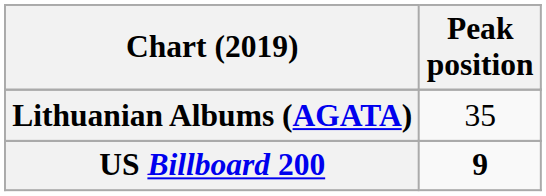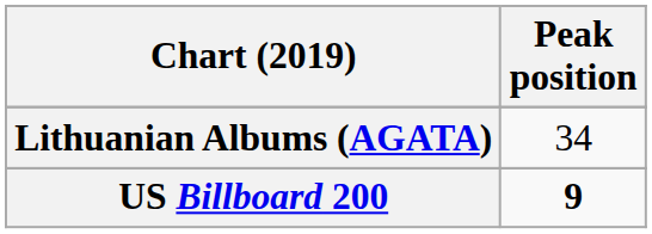 <table class="wikitable sortable plainrowheaders" style="text-align:center">
 <tr>
 <th scope="col">Chart (2019)</th>
 <th scope="col">Peak<br> position</th>
 </tr>
 <tr>
 </tr>
 <tr>
 </tr>
 <tr>
 </tr>
 <tr>
 </tr>
 <tr>
 </tr>
 <tr>
 <th scope="row">Lithuanian Albums (<a href='#'>AGATA</a>)</th>
-<td>35</td>
+<td>34</td>
 </tr>
 <tr>
 </tr>
 <tr>
 </tr>
 <tr>
 <th scope="row">US <a href='#'><em>Billboard</em> 200</a></th>
 <td><strong>9</strong></td>
 </tr>
 </table>
